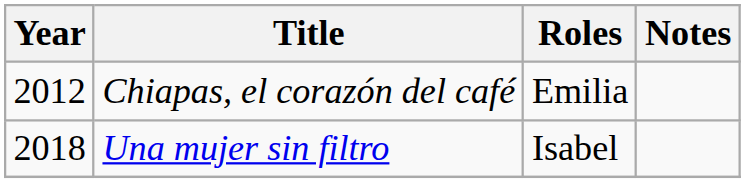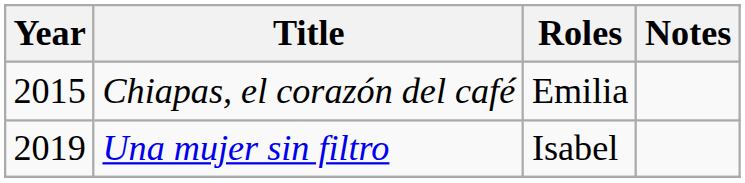 <table class="wikitable sortable">
 <tr>
 <th>Year</th>
 <th>Title</th>
 <th>Roles</th>
 <th>Notes</th>
 </tr>
 <tr>
-<td>2012</td>
+<td>2015</td>
 <td><em>Chiapas, el corazón del café</em></td>
 <td>Emilia</td>
 <td></td>
 </tr>
 <tr>
-<td>2018</td>
+<td>2019</td>
 <td><em><a href='#'>Una mujer sin filtro</a></em></td>
 <td>Isabel</td>
 <td></td>
 </tr>
 <tr>
 </tr>
 </table>
